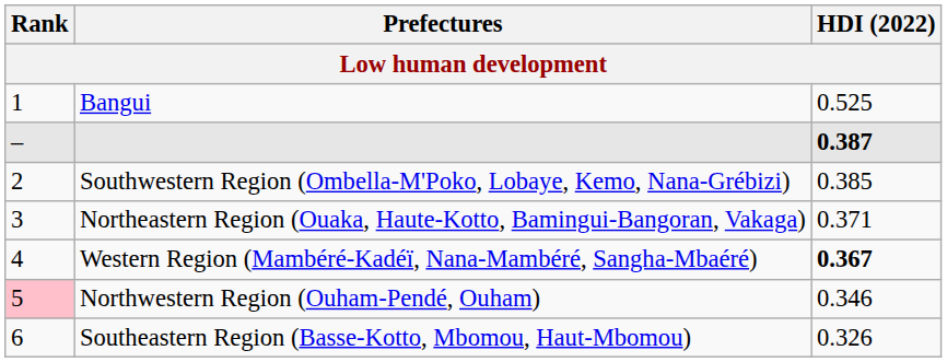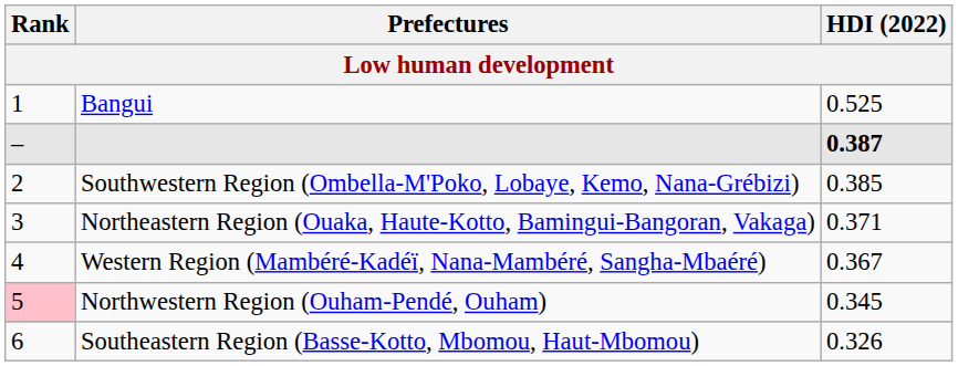 <table class="wikitable sortable">
 <tr>
 <th>Rank</th>
 <th>Prefectures</th>
 <th>HDI (2022)</th>
 </tr>
 <tr>
 <th colspan="3" style="color:#900;">Low human development</th>
 </tr>
 <tr>
 <td>1</td>
 <td><a href='#'>Bangui</a></td>
 <td>0.525</td>
 </tr>
 <tr style="background:#e6e6e6">
 <td>–</td>
 <td></td>
 <td><strong>0.387</strong></td>
 </tr>
 <tr>
 <td>2</td>
 <td>Southwestern Region (<a href='#'>Ombella-M'Poko</a>, <a href='#'>Lobaye</a>, <a href='#'>Kemo</a>, <a href='#'>Nana-Grébizi</a>)</td>
 <td>0.385</td>
 </tr>
 <tr>
 <td>3</td>
 <td>Northeastern Region (<a href='#'>Ouaka</a>, <a href='#'>Haute-Kotto</a>, <a href='#'>Bamingui-Bangoran</a>, <a href='#'>Vakaga</a>)</td>
 <td>0.371</td>
 </tr>
 <tr>
 <td>4</td>
 <td>Western Region (<a href='#'>Mambéré-Kadéï</a>, <a href='#'>Nana-Mambéré</a>, <a href='#'>Sangha-Mbaéré</a>)</td>
-<td><strong>0.367</strong></td>
+<td>0.367</td>
 </tr>
 <tr>
 <td style="background: pink;">5</td>
 <td>Northwestern Region (<a href='#'>Ouham-Pendé</a>, <a href='#'>Ouham</a>)</td>
-<td>0.346</td>
+<td>0.345</td>
 </tr>
 <tr>
 <td>6</td>
 <td>Southeastern Region (<a href='#'>Basse-Kotto</a>, <a href='#'>Mbomou</a>, <a href='#'>Haut-Mbomou</a>)</td>
 <td>0.326</td>
 </tr>
 </table>
